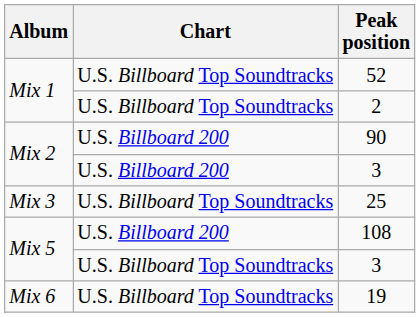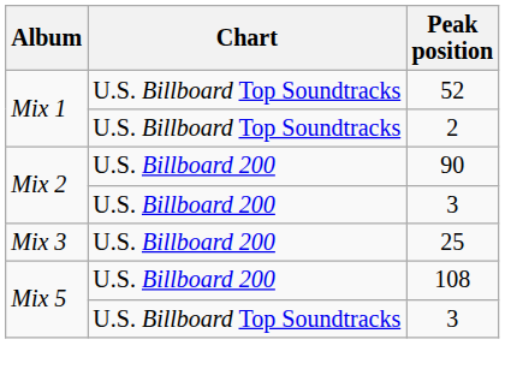 <table class="wikitable">
 <tr>
 <th align="left">Album</th>
 <th align="left">Chart</th>
 <th style="text-align:center;">Peak <br>position</th>
 </tr>
 <tr>
 <td style="text-align:left;" rowspan="2"><em>Mix 1</em></td>
 <td align="left">U.S. <em>Billboard</em> <a href='#'>Top Soundtracks</a></td>
 <td style="text-align:center;">52</td>
 </tr>
 <tr>
 <td align="left">U.S. <em>Billboard</em> <a href='#'>Top Soundtracks</a></td>
 <td style="text-align:center;">2</td>
 </tr>
 <tr>
 <td style="text-align:left;" rowspan="2"><em>Mix 2</em></td>
 <td align="left">U.S. <em><a href='#'>Billboard 200</a></em></td>
 <td style="text-align:center;">90</td>
 </tr>
 <tr>
 <td align="left">U.S. <em><a href='#'>Billboard 200</a></em></td>
 <td style="text-align:center;">3</td>
 </tr>
 <tr>
 <td style="text-align:left;" rowspan="1"><em>Mix 3</em></td>
-<td align="left">U.S. <em>Billboard</em> <a href='#'>Top Soundtracks</a></td>
+<td align="left">U.S. <em><a href='#'>Billboard 200</a></em></td>
 <td style="text-align:center;">25</td>
 </tr>
 <tr>
 <td style="text-align:left;" rowspan="2"><em>Mix 5</em></td>
 <td align="left">U.S. <em><a href='#'>Billboard 200</a></em></td>
 <td style="text-align:center;">108</td>
 </tr>
 <tr>
 <td align="left">U.S. <em>Billboard</em> <a href='#'>Top Soundtracks</a></td>
 <td style="text-align:center;">3</td>
 </tr>
-<tr>
-<td style="text-align:left;" rowspan="1"><em>Mix 6</em></td>
-<td align="left">U.S. <em>Billboard</em> <a href='#'>Top Soundtracks</a></td>
-<td style="text-align:center;">19</td>
-</tr>
 </table>
